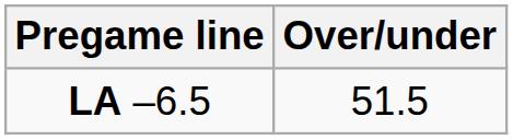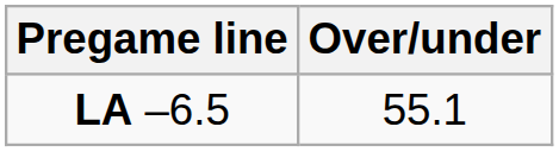 <table class="wikitable">
 <tr align="center">
 <th style=>Pregame line</th>
 <th style=>Over/under</th>
 </tr>
 <tr align="center">
 <td><strong>LA</strong> –6.5</td>
-<td>51.5</td>
+<td>55.1</td>
 </tr>
 </table>
